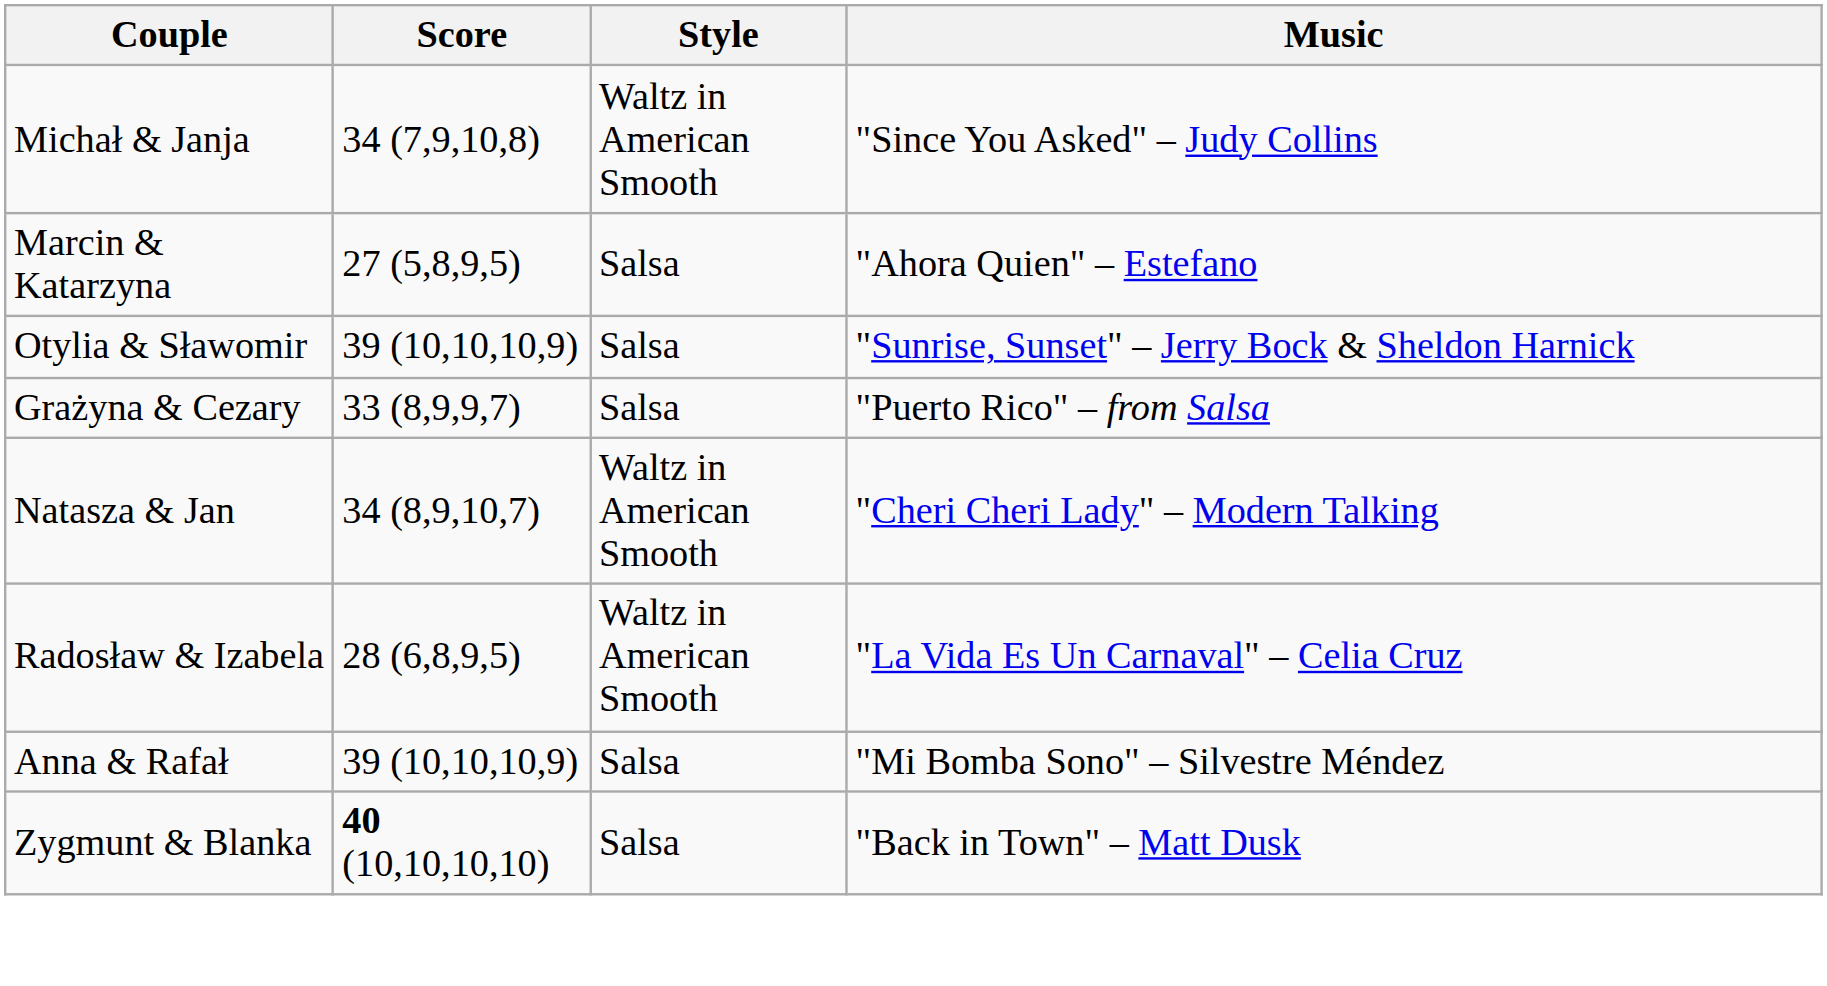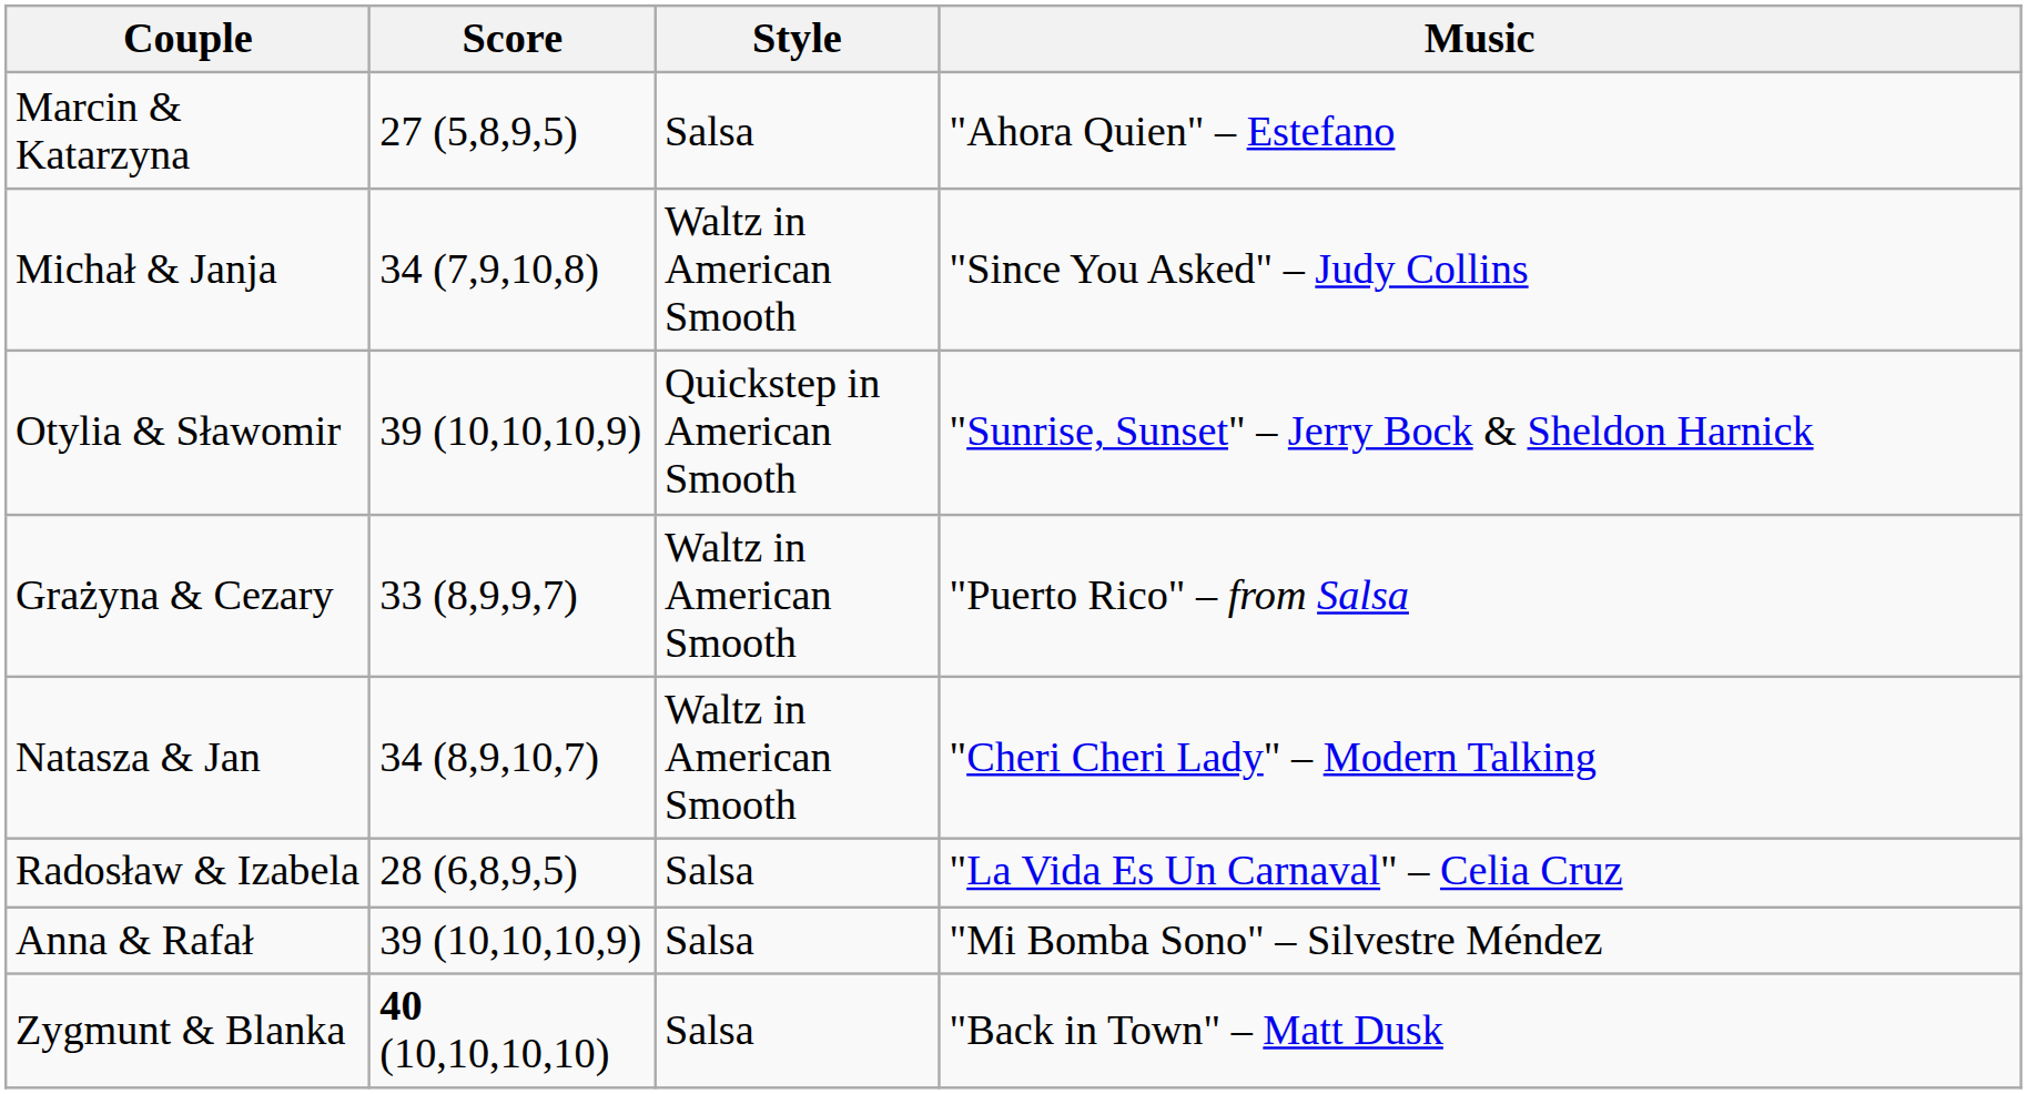 <table class="wikitable">
 <tr>
 <th style="width:130px;">Couple</th>
 <th style="width:100px;">Score</th>
 <th style="width:100px;">Style</th>
 <th style="width:400px;">Music</th>
 </tr>
 <tr>
+<td>Marcin & Katarzyna</td>
+<td>27 (5,8,9,5)</td>
+<td>Salsa</td>
+<td>"Ahora Quien" – <a href='#'>Estefano</a></td>
+</tr>
+<tr>
 <td>Michał & Janja</td>
 <td>34 (7,9,10,8)</td>
 <td>Waltz in American Smooth</td>
 <td>"Since You Asked" – <a href='#'>Judy Collins</a></td>
 </tr>
 <tr>
-<td>Marcin & Katarzyna</td>
-<td>27 (5,8,9,5)</td>
-<td>Salsa</td>
-<td>"Ahora Quien" – <a href='#'>Estefano</a></td>
-</tr>
-<tr>
 <td>Otylia & Sławomir</td>
 <td>39 (10,10,10,9)</td>
-<td>Salsa</td>
+<td>Quickstep in American Smooth</td>
 <td>"<a href='#'>Sunrise, Sunset</a>" – <a href='#'>Jerry Bock</a> & <a href='#'>Sheldon Harnick</a></td>
 </tr>
 <tr>
 <td>Grażyna & Cezary</td>
 <td>33 (8,9,9,7)</td>
-<td>Salsa</td>
+<td>Waltz in American Smooth</td>
 <td>"Puerto Rico" – <em>from <a href='#'>Salsa</a></em></td>
 </tr>
 <tr>
 <td>Natasza & Jan</td>
 <td>34 (8,9,10,7)</td>
 <td>Waltz in American Smooth</td>
 <td>"<a href='#'>Cheri Cheri Lady</a>" – <a href='#'>Modern Talking</a></td>
 </tr>
 <tr>
 <td>Radosław & Izabela</td>
 <td>28 (6,8,9,5)</td>
-<td>Waltz in American Smooth</td>
+<td>Salsa</td>
 <td>"<a href='#'>La Vida Es Un Carnaval</a>" – <a href='#'>Celia Cruz</a></td>
 </tr>
 <tr>
 <td>Anna & Rafał</td>
 <td>39 (10,10,10,9)</td>
 <td>Salsa</td>
 <td>"Mi Bomba Sono" – Silvestre Méndez</td>
 </tr>
 <tr>
 <td>Zygmunt & Blanka</td>
 <td><strong>40</strong> (10,10,10,10)</td>
 <td>Salsa</td>
 <td>"Back in Town" – <a href='#'>Matt Dusk</a></td>
 </tr>
 </table>
